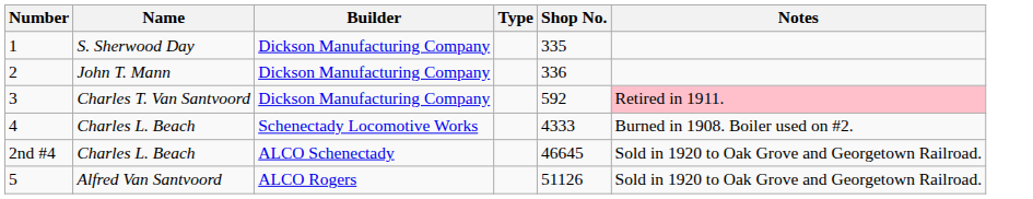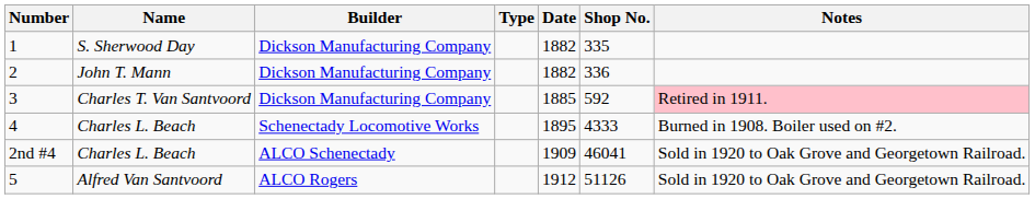 <table class="wikitable">
 <tr>
 <th>Number</th>
 <th>Name</th>
 <th>Builder</th>
 <th>Type</th>
+<th>Date</th>
 <th>Shop No.</th>
 <th>Notes</th>
 </tr>
 <tr>
 <td>1</td>
 <td><em>S. Sherwood Day</em></td>
 <td><a href='#'>Dickson Manufacturing Company</a></td>
 <td></td>
+<td>1882</td>
 <td>335</td>
 <td></td>
 </tr>
 <tr>
 <td>2</td>
 <td><em>John T. Mann</em></td>
 <td><a href='#'>Dickson Manufacturing Company</a></td>
 <td></td>
+<td>1882</td>
 <td>336</td>
 <td></td>
 </tr>
 <tr>
 <td>3</td>
 <td><em>Charles T. Van Santvoord</em></td>
 <td><a href='#'>Dickson Manufacturing Company</a></td>
 <td></td>
+<td>1885</td>
 <td>592</td>
 <td style="background: pink;">Retired in 1911.</td>
 </tr>
 <tr>
 <td>4</td>
 <td><em>Charles L. Beach</em></td>
 <td><a href='#'>Schenectady Locomotive Works</a></td>
 <td></td>
+<td>1895</td>
 <td>4333</td>
 <td>Burned in 1908.  Boiler used on #2.</td>
 </tr>
 <tr>
 <td>2nd #4</td>
 <td><em>Charles L. Beach</em></td>
 <td><a href='#'>ALCO Schenectady</a></td>
 <td></td>
-<td>46645</td>
+<td>1909</td>
+<td>46041</td>
 <td>Sold in 1920 to Oak Grove and Georgetown Railroad.</td>
 </tr>
 <tr>
 <td>5</td>
 <td><em>Alfred Van Santvoord</em></td>
 <td><a href='#'>ALCO Rogers</a></td>
 <td></td>
+<td>1912</td>
 <td>51126</td>
 <td>Sold in 1920 to Oak Grove and Georgetown Railroad.</td>
 </tr>
 </table>
